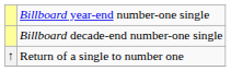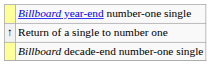 <table class="wikitable" style="font-size:90%;">
 <tr>
 <td style="background-color:#ffff99"></td>
 <td><a href='#'><em>Billboard</em> year-end</a> number-one single</td>
 </tr>
 <tr>
+<td style="background-color:#f2f2f2">↑</td>
+<td>Return of a single to number one</td>
+</tr>
+<tr>
 <td style="background-color:#ffff99"></td>
 <td><em>Billboard</em> decade-end number-one single</td>
 </tr>
 <tr>
-<td style="background-color:#f2f2f2">↑</td>
-<td>Return of a single to number one</td>
-</tr>
-<tr>
 </tr>
 </table>
